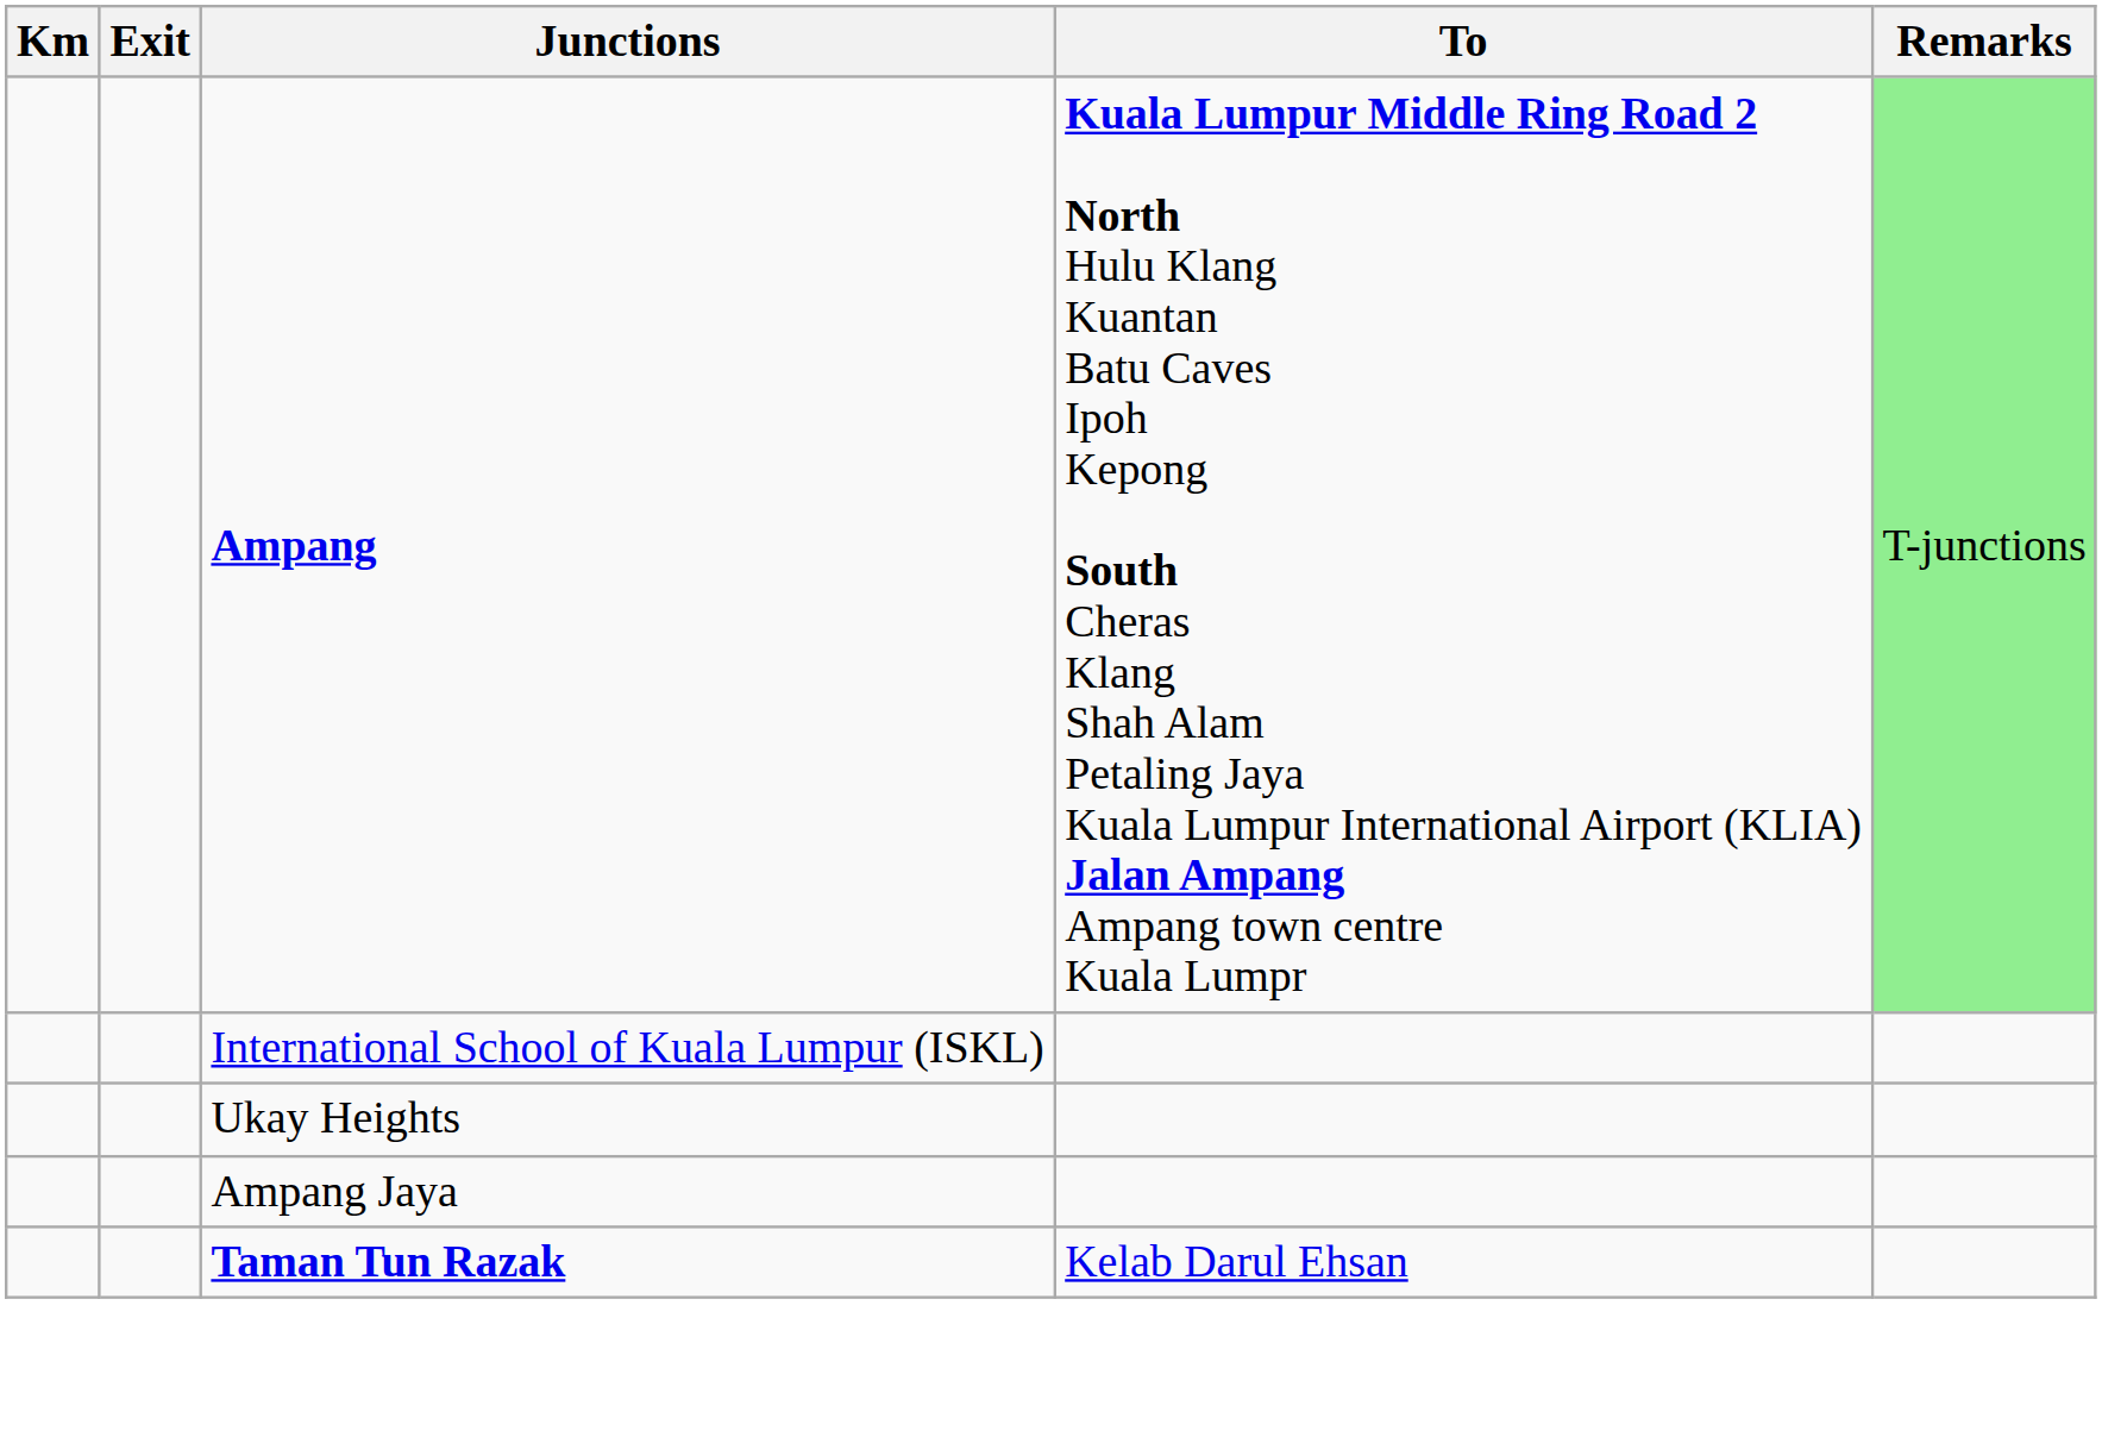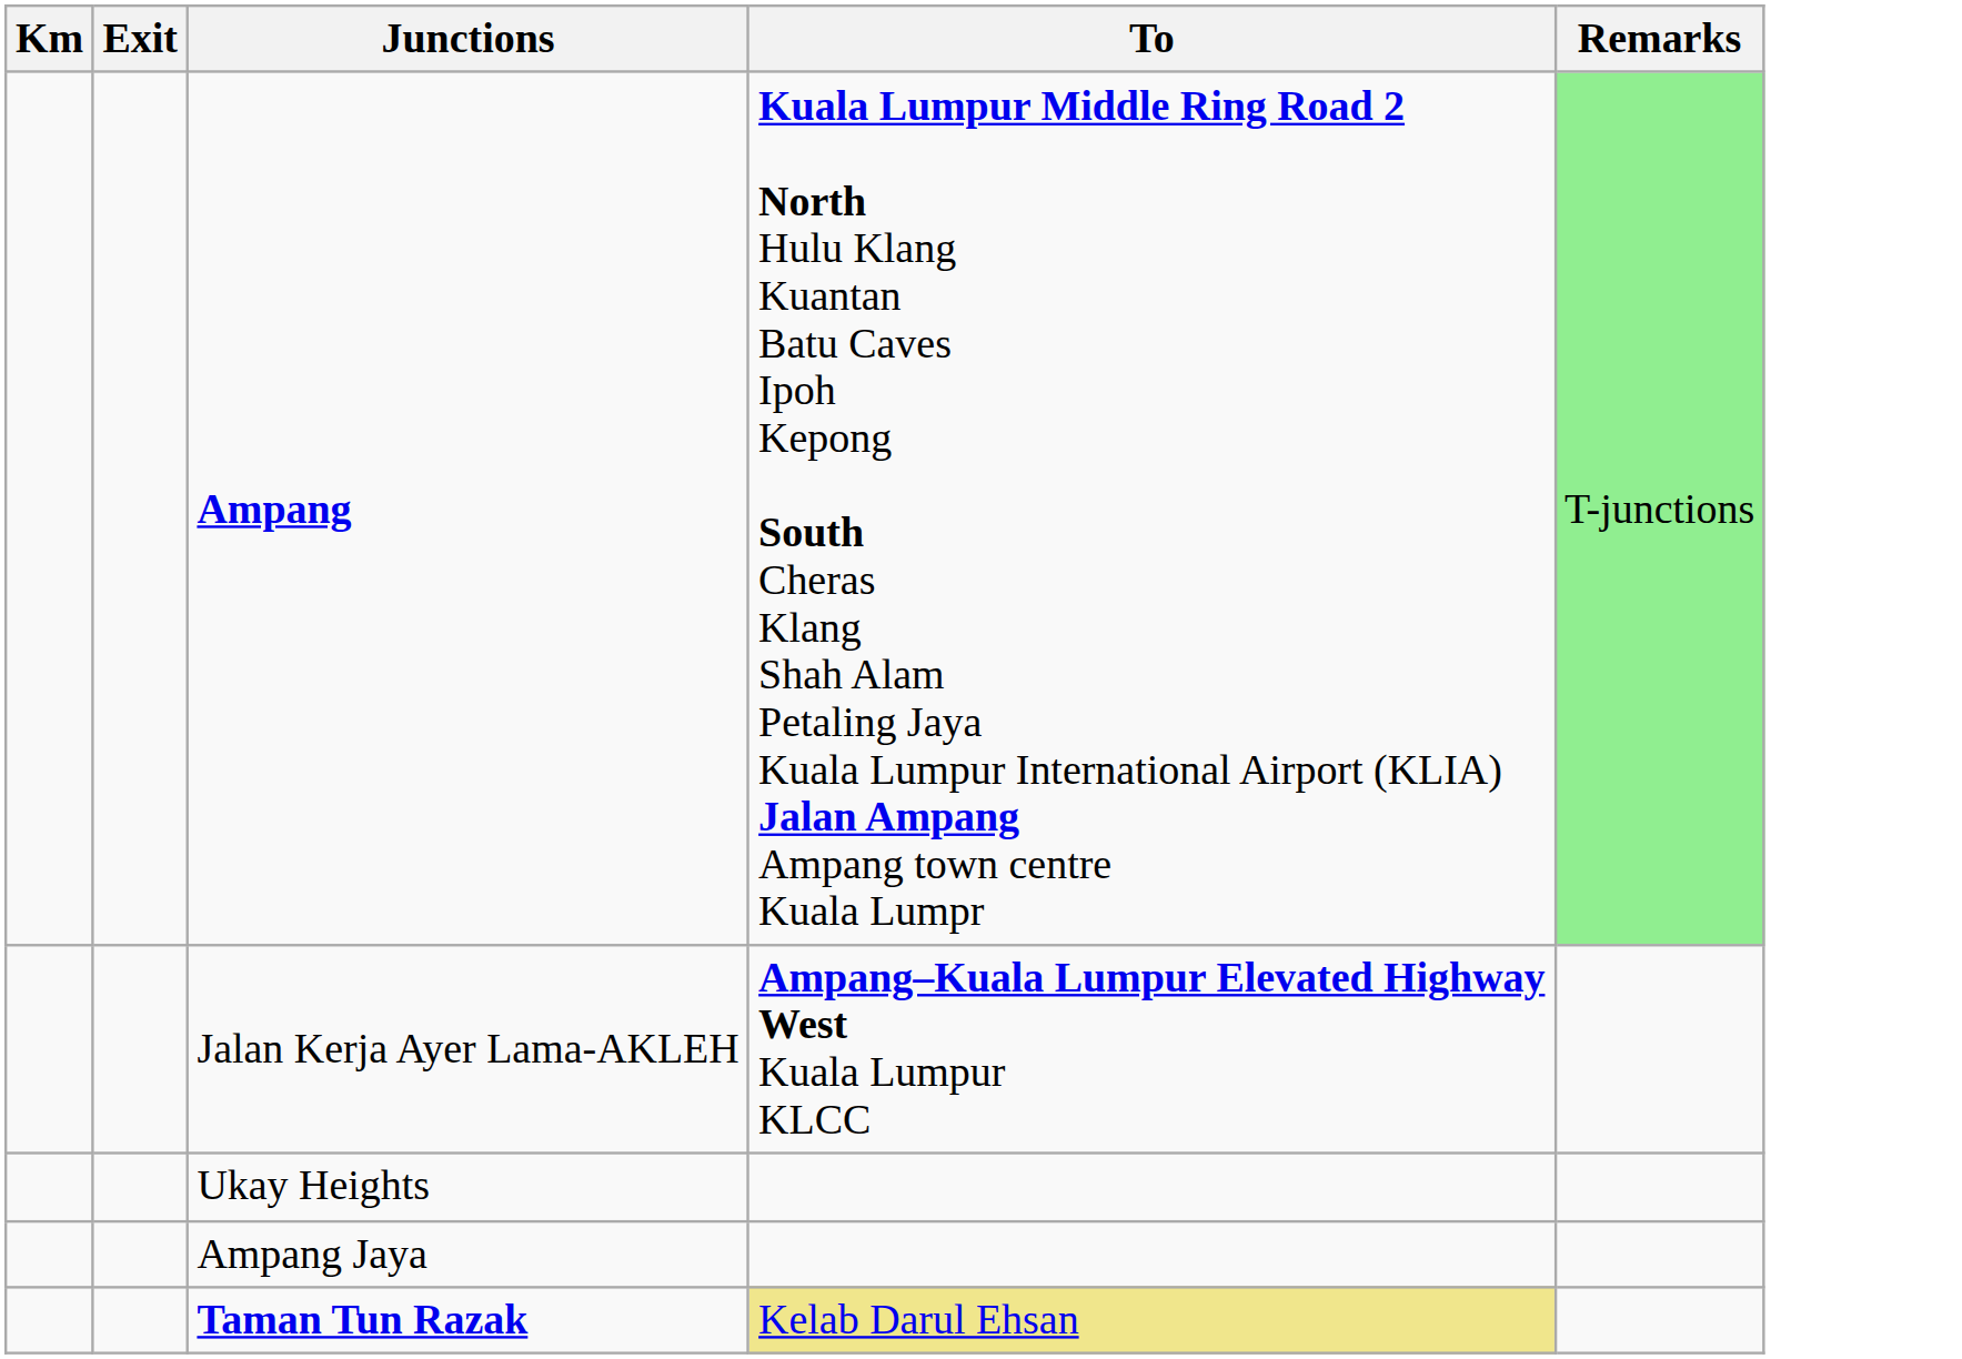 <table class="wikitable">
 <tr>
 <th>Km</th>
 <th>Exit</th>
 <th>Junctions</th>
 <th>To</th>
 <th>Remarks</th>
 </tr>
 <tr>
 <td></td>
 <td></td>
 <td><strong><a href='#'>Ampang</a></strong></td>
 <td> <strong><a href='#'>Kuala Lumpur Middle Ring Road 2</a></strong><br><br><strong>North</strong><br>Hulu Klang<br>Kuantan<br>Batu Caves<br>Ipoh<br>Kepong<br><br><strong>South</strong><br>Cheras<br>Klang<br>Shah Alam<br>Petaling Jaya<br>Kuala Lumpur International Airport (KLIA) <br> <strong><a href='#'>Jalan Ampang</a></strong><br>Ampang town centre<br>Kuala Lumpr</td>
 <td style="background: lightgreen;">T-junctions</td>
 </tr>
 <tr>
 <td></td>
 <td></td>
-<td><a href='#'>International School of Kuala Lumpur</a> (ISKL)</td>
-<td></td>
+<td>Jalan Kerja Ayer Lama-AKLEH</td>
+<td> <strong><a href='#'>Ampang–Kuala Lumpur Elevated Highway</a></strong><br><strong>West</strong><br>Kuala Lumpur<br>KLCC</td>
 <td></td>
 </tr>
 <tr>
 <td></td>
 <td></td>
 <td>Ukay Heights</td>
 <td></td>
 <td></td>
 </tr>
 <tr>
 <td></td>
 <td></td>
 <td>Ampang Jaya</td>
 <td></td>
 <td></td>
 </tr>
 <tr>
 <td></td>
 <td></td>
 <td><strong><a href='#'>Taman Tun Razak</a></strong></td>
-<td><a href='#'>Kelab Darul Ehsan</a></td>
+<td style="background: khaki;"><a href='#'>Kelab Darul Ehsan</a></td>
 <td></td>
 </tr>
 </table>
